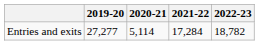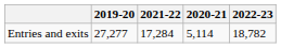 <table class="wikitable">
 <tr>
 <th></th>
 <th>2019-20</th>
+<th>2021-22</th>
 <th>2020-21</th>
-<th>2021-22</th>
 <th>2022-23</th>
 </tr>
 <tr>
 <td>Entries and exits</td>
 <td>27,277</td>
+<td>17,284</td>
 <td>5,114</td>
-<td>17,284</td>
 <td>18,782</td>
 </tr>
 </table>
